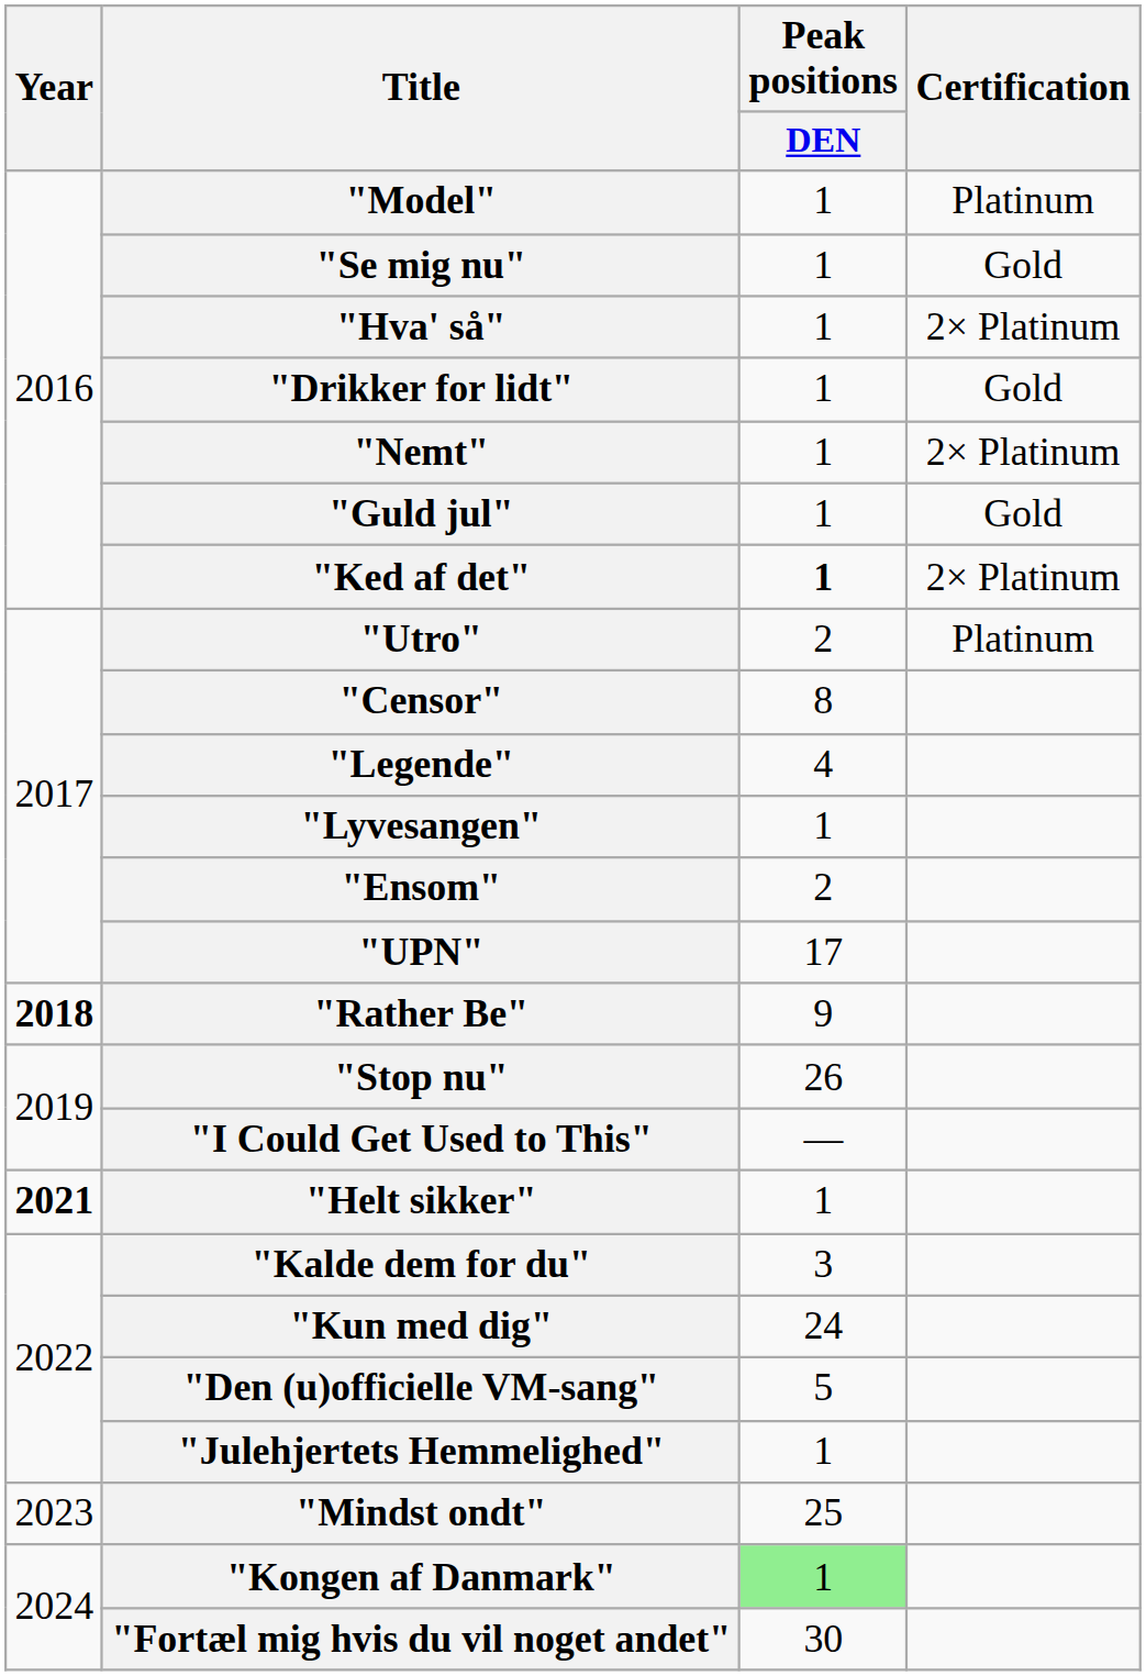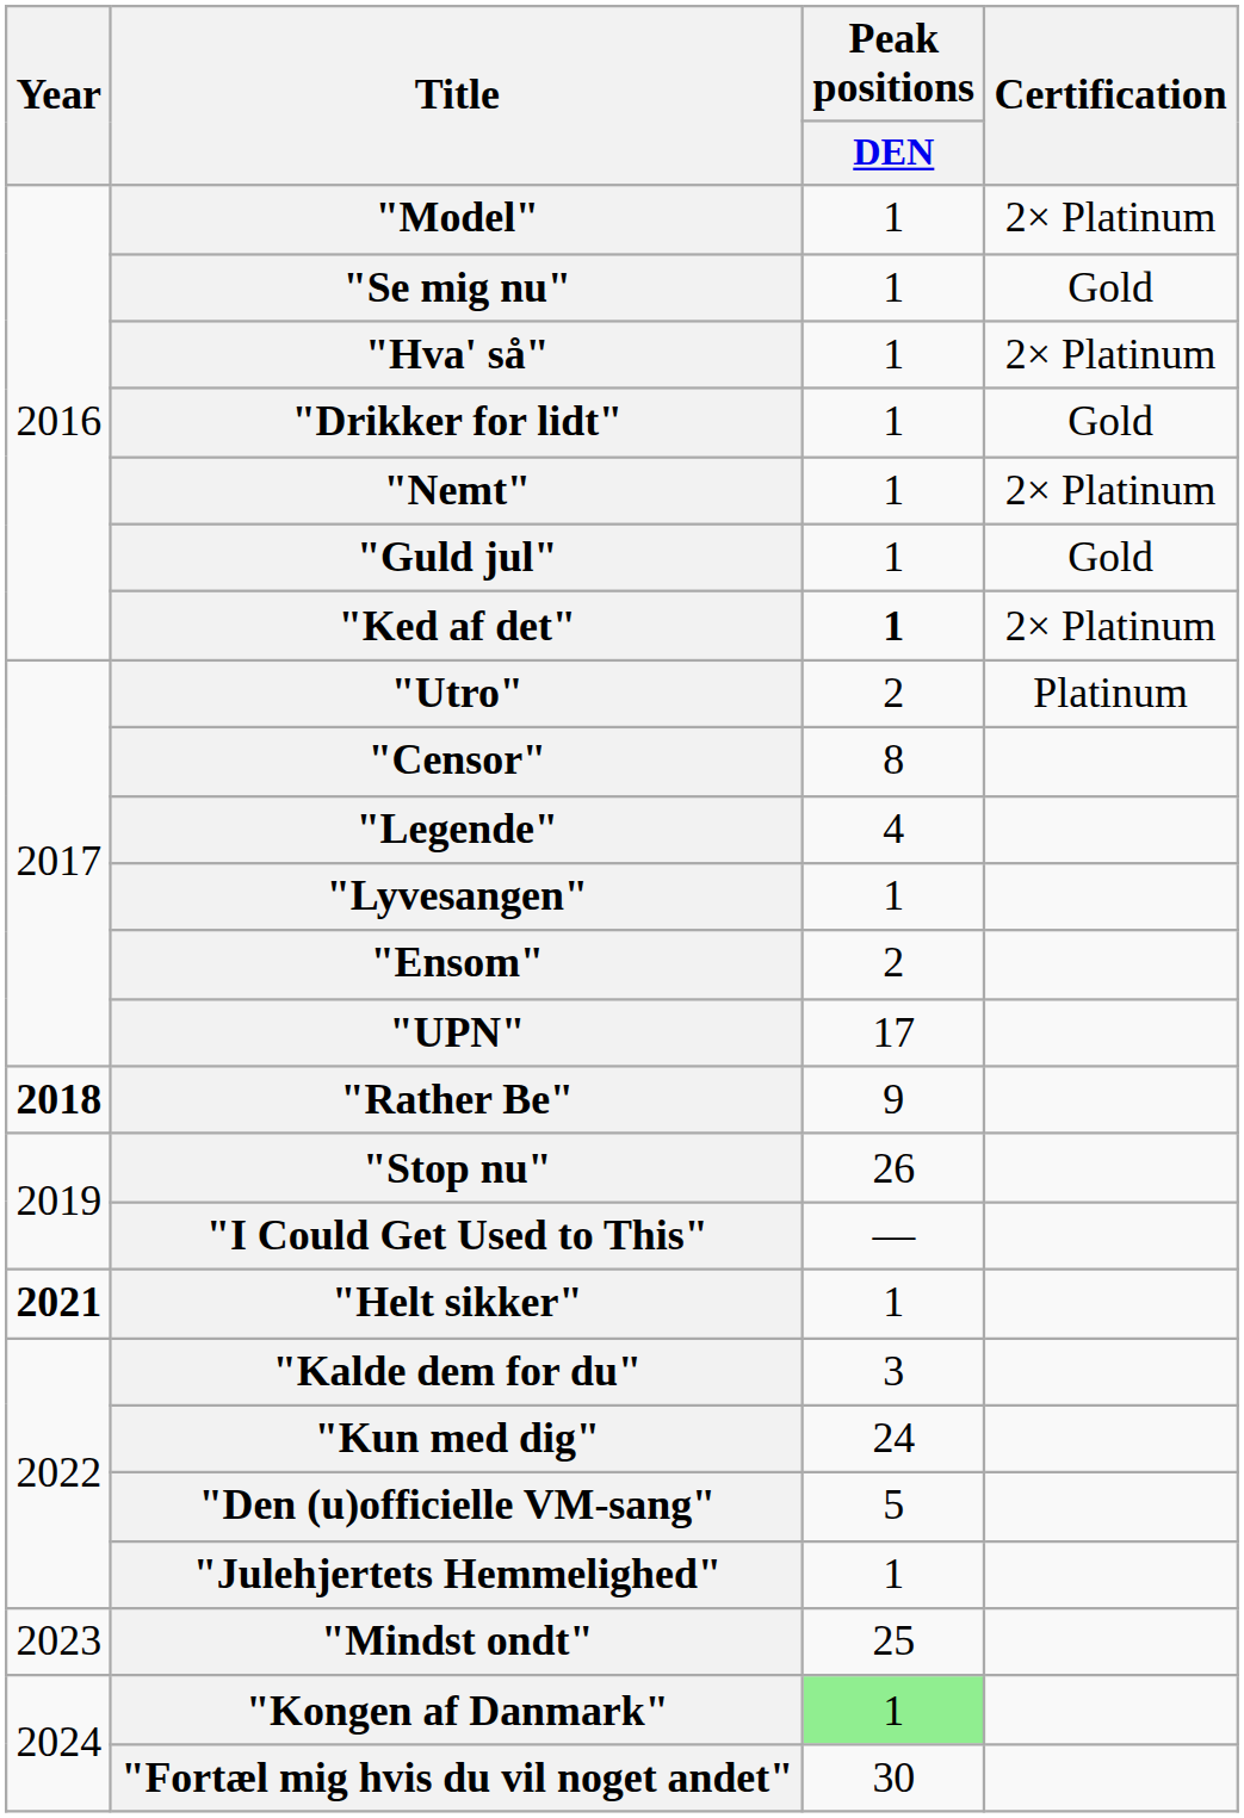 <table class="wikitable plainrowheaders" style="text-align:center">
 <tr>
 <th scope="col" rowspan="2">Year</th>
 <th scope="col" rowspan="2">Title</th>
 <th scope="col" colspan="1">Peak positions</th>
 <th scope="col" rowspan="2">Certification</th>
 </tr>
 <tr>
 <th scope="col" style="width:3em;font-size:90%;"><a href='#'>DEN</a><br></th>
 </tr>
 <tr>
 <td rowspan="7">2016</td>
 <th scope="row">"Model"</th>
 <td>1</td>
-<td>Platinum</td>
+<td>2× Platinum</td>
 </tr>
 <tr>
 <th scope="row">"Se mig nu"</th>
 <td>1</td>
 <td>Gold</td>
 </tr>
 <tr>
 <th scope="row">"Hva' så"</th>
 <td>1</td>
 <td>2× Platinum</td>
 </tr>
 <tr>
 <th scope="row">"Drikker for lidt"</th>
 <td>1</td>
 <td>Gold</td>
 </tr>
 <tr>
 <th scope="row">"Nemt"</th>
 <td>1</td>
 <td>2× Platinum</td>
 </tr>
 <tr>
 <th scope="row">"Guld jul"</th>
 <td>1</td>
 <td>Gold</td>
 </tr>
 <tr>
 <th scope="row">"Ked af det"</th>
 <td><strong>1</strong></td>
 <td>2× Platinum</td>
 </tr>
 <tr>
 <td rowspan="6">2017</td>
 <th scope="row">"Utro"</th>
 <td>2</td>
 <td>Platinum</td>
 </tr>
 <tr>
 <th scope="row">"Censor"</th>
 <td>8</td>
 <td></td>
 </tr>
 <tr>
 <th scope="row">"Legende"<br></th>
 <td>4</td>
 <td></td>
 </tr>
 <tr>
 <th scope="row">"Lyvesangen"</th>
 <td>1</td>
 <td></td>
 </tr>
 <tr>
 <th scope="row">"Ensom"</th>
 <td>2</td>
 <td></td>
 </tr>
 <tr>
 <th scope="row">"UPN"</th>
 <td>17</td>
 <td></td>
 </tr>
 <tr>
 <td><strong>2018</strong></td>
 <th scope="row">"Rather Be"<br></th>
 <td>9</td>
 <td></td>
 </tr>
 <tr>
 <td rowspan="2">2019</td>
 <th scope="row">"Stop nu"</th>
 <td>26</td>
 <td></td>
 </tr>
 <tr>
 <th scope="row">"I Could Get Used to This"<br></th>
 <td>—</td>
 <td></td>
 </tr>
 <tr>
 <td><strong>2021</strong></td>
 <th scope="row">"Helt sikker"</th>
 <td>1</td>
 <td></td>
 </tr>
 <tr>
 <td rowspan="4">2022</td>
 <th scope="row">"Kalde dem for du"</th>
 <td>3</td>
 <td></td>
 </tr>
 <tr>
 <th scope="row">"Kun med dig"</th>
 <td>24</td>
 <td></td>
 </tr>
 <tr>
 <th scope="row">"Den (u)officielle VM-sang"</th>
 <td>5</td>
 <td></td>
 </tr>
 <tr>
 <th scope="row">"Julehjertets Hemmelighed"<br></th>
 <td>1</td>
 <td></td>
 </tr>
 <tr>
 <td>2023</td>
 <th scope="row">"Mindst ondt"<br></th>
 <td>25</td>
 <td></td>
 </tr>
 <tr>
 <td rowspan="2">2024</td>
 <th scope="row">"Kongen af Danmark"<br></th>
 <td style="background: lightgreen;">1</td>
 <td></td>
 </tr>
 <tr>
 <th scope="row">"Fortæl mig hvis du vil noget andet"</th>
 <td>30<br></td>
 <td></td>
 </tr>
 </table>
